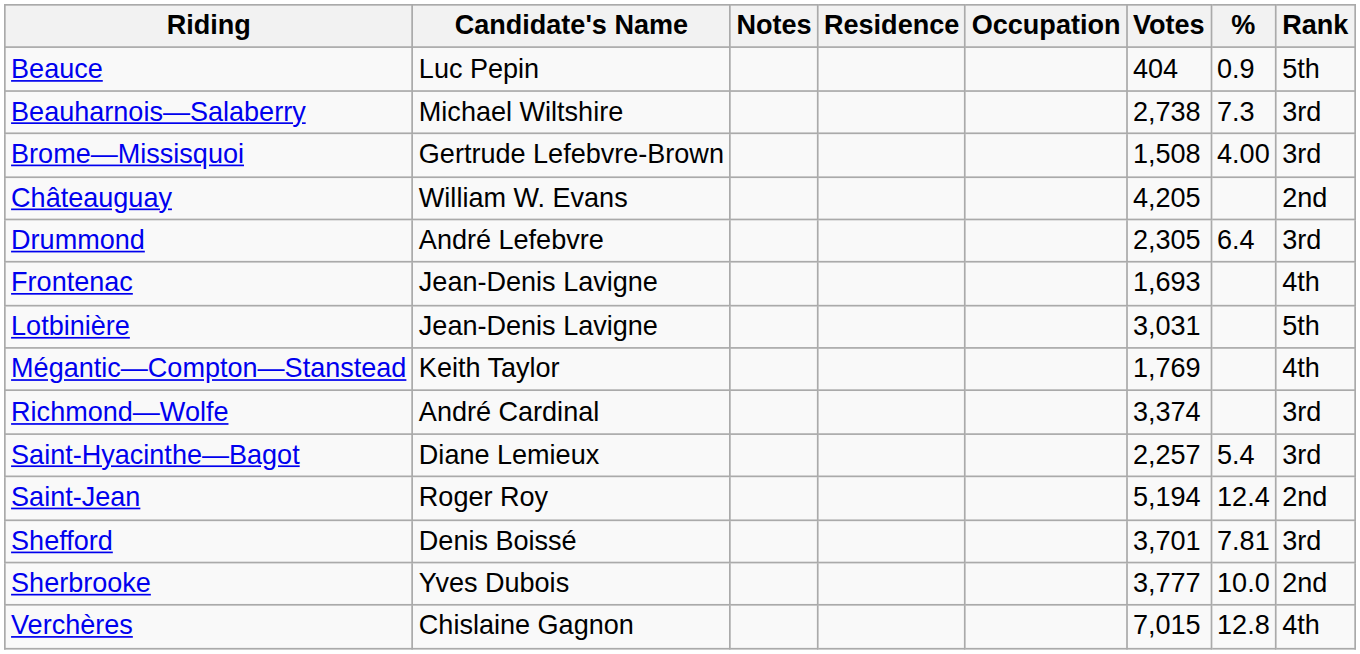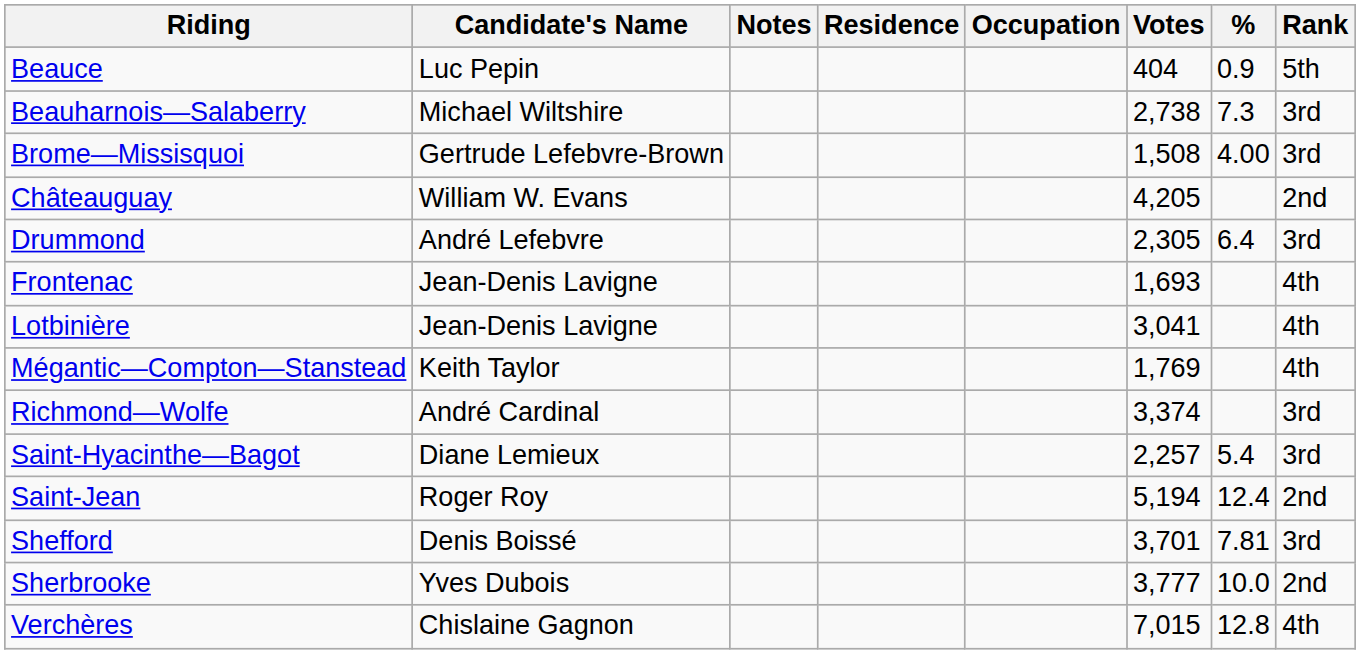 <table class="wikitable sortable">
 <tr>
 <th>Riding<br></th>
 <th>Candidate's Name</th>
 <th>Notes</th>
 <th>Residence</th>
 <th>Occupation</th>
 <th>Votes</th>
 <th>%</th>
 <th>Rank</th>
 </tr>
 <tr>
 <td><a href='#'>Beauce</a></td>
 <td>Luc Pepin</td>
 <td></td>
 <td></td>
 <td></td>
 <td>404</td>
 <td>0.9</td>
 <td>5th</td>
 </tr>
 <tr>
 <td><a href='#'>Beauharnois—Salaberry</a></td>
 <td>Michael Wiltshire</td>
 <td></td>
 <td></td>
 <td></td>
 <td>2,738</td>
 <td>7.3</td>
 <td>3rd</td>
 </tr>
 <tr>
 <td><a href='#'>Brome—Missisquoi</a></td>
 <td>Gertrude Lefebvre-Brown</td>
 <td></td>
 <td></td>
 <td></td>
 <td>1,508</td>
 <td>4.00</td>
 <td>3rd</td>
 </tr>
 <tr>
 <td><a href='#'>Châteauguay</a></td>
 <td>William W. Evans</td>
 <td></td>
 <td></td>
 <td></td>
 <td>4,205</td>
 <td></td>
 <td>2nd</td>
 </tr>
 <tr>
 <td><a href='#'>Drummond</a></td>
 <td>André Lefebvre</td>
 <td></td>
 <td></td>
 <td></td>
 <td>2,305</td>
 <td>6.4</td>
 <td>3rd</td>
 </tr>
 <tr>
 <td><a href='#'>Frontenac</a></td>
 <td>Jean-Denis Lavigne</td>
 <td></td>
 <td></td>
 <td></td>
 <td>1,693</td>
 <td></td>
 <td>4th</td>
 </tr>
 <tr>
 <td><a href='#'>Lotbinière</a></td>
 <td>Jean-Denis Lavigne</td>
 <td></td>
 <td></td>
 <td></td>
-<td>3,031</td>
+<td>3,041</td>
 <td></td>
-<td>5th</td>
+<td>4th</td>
 </tr>
 <tr>
 <td><a href='#'>Mégantic—Compton—Stanstead</a></td>
 <td>Keith Taylor</td>
 <td></td>
 <td></td>
 <td></td>
 <td>1,769</td>
 <td></td>
 <td>4th</td>
 </tr>
 <tr>
 <td><a href='#'>Richmond—Wolfe</a></td>
 <td>André Cardinal</td>
 <td></td>
 <td></td>
 <td></td>
 <td>3,374</td>
 <td></td>
 <td>3rd</td>
 </tr>
 <tr>
 <td><a href='#'>Saint-Hyacinthe—Bagot</a></td>
 <td>Diane Lemieux</td>
 <td></td>
 <td></td>
 <td></td>
 <td>2,257</td>
 <td>5.4</td>
 <td>3rd</td>
 </tr>
 <tr>
 <td><a href='#'>Saint-Jean</a></td>
 <td>Roger Roy</td>
 <td></td>
 <td></td>
 <td></td>
 <td>5,194</td>
 <td>12.4</td>
 <td>2nd</td>
 </tr>
 <tr>
 <td><a href='#'>Shefford</a></td>
 <td>Denis Boissé</td>
 <td></td>
 <td></td>
 <td></td>
 <td>3,701</td>
 <td>7.81</td>
 <td>3rd</td>
 </tr>
 <tr>
 <td><a href='#'>Sherbrooke</a></td>
 <td>Yves Dubois</td>
 <td></td>
 <td></td>
 <td></td>
 <td>3,777</td>
 <td>10.0</td>
 <td>2nd</td>
 </tr>
 <tr>
 <td><a href='#'>Verchères</a></td>
 <td>Chislaine Gagnon</td>
 <td></td>
 <td></td>
 <td></td>
 <td>7,015</td>
 <td>12.8</td>
 <td>4th</td>
 </tr>
 </table>
